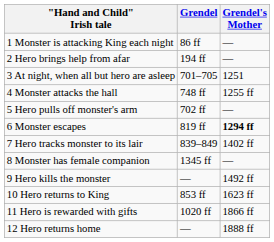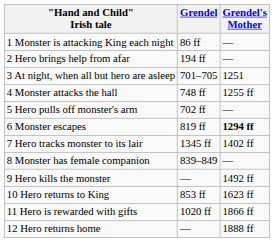 <table class="wikitable">
 <tr>
 <th>"Hand and Child"<br>Irish tale</th>
 <th><a href='#'>Grendel</a><br> </th>
 <th><a href='#'>Grendel's<br>Mother</a></th>
 </tr>
 <tr>
 <td>1 Monster is attacking King each night</td>
 <td>86 ff</td>
 <td>—</td>
 </tr>
 <tr>
 <td>2 Hero brings help from afar</td>
 <td>194 ff</td>
 <td>—</td>
 </tr>
 <tr>
 <td>3 At night, when all but hero are asleep</td>
 <td>701–705</td>
 <td>1251</td>
 </tr>
 <tr>
 <td>4 Monster attacks the hall</td>
 <td>748 ff</td>
 <td>1255 ff</td>
 </tr>
 <tr>
 <td>5 Hero pulls off monster's arm</td>
 <td>702 ff</td>
 <td>—</td>
 </tr>
 <tr>
 <td>6 Monster escapes</td>
 <td>819 ff</td>
 <td><strong>1294 ff</strong></td>
 </tr>
 <tr>
 <td>7 Hero tracks monster to its lair</td>
-<td>839–849</td>
+<td>1345 ff</td>
 <td>1402 ff</td>
 </tr>
 <tr>
 <td>8 Monster has female companion</td>
-<td>1345 ff</td>
+<td>839–849</td>
 <td>—</td>
 </tr>
 <tr>
 <td>9 Hero kills the monster</td>
 <td>—</td>
 <td>1492 ff</td>
 </tr>
 <tr>
 <td>10 Hero returns to King</td>
 <td>853 ff</td>
 <td>1623 ff</td>
 </tr>
 <tr>
 <td>11 Hero is rewarded with gifts</td>
 <td>1020 ff</td>
 <td>1866 ff</td>
 </tr>
 <tr>
 <td>12 Hero returns home</td>
 <td>—</td>
 <td>1888 ff</td>
 </tr>
 </table>
